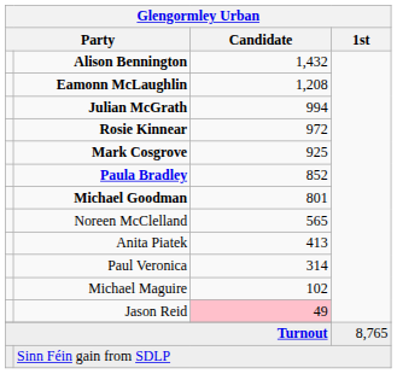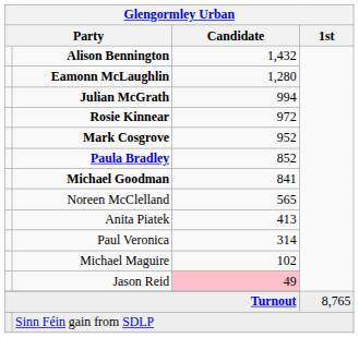 <table class="wikitable">
 <tr>
 <th colspan="4" align="center"><a href='#'>Glengormley Urban</a></th>
 </tr>
 <tr>
 <th colspan="2" align="center" width=200>Party</th>
 <th width=150>Candidate</th>
 <th width=60>1st </th>
 </tr>
 <tr>
 <td></td>
 <td align="right"><strong>Alison Bennington</strong></td>
 <td align="right">1,432</td>
 </tr>
 <tr>
 <td></td>
 <td align="right"><strong>Eamonn McLaughlin</strong></td>
-<td align="right">1,208</td>
+<td align="right">1,280</td>
 </tr>
 <tr>
 <td></td>
 <td align="right"><strong>Julian McGrath</strong></td>
 <td align="right">994</td>
 </tr>
 <tr>
 <td></td>
 <td align="right"><strong>Rosie Kinnear</strong></td>
 <td align="right">972</td>
 </tr>
 <tr>
 <td></td>
 <td align="right"><strong>Mark Cosgrove</strong></td>
-<td align="right">925</td>
+<td align="right">952</td>
 </tr>
 <tr>
 <td></td>
 <td align="right"><strong><a href='#'>Paula Bradley</a></strong></td>
 <td align="right">852</td>
 </tr>
 <tr>
 <td></td>
 <td align="right"><strong>Michael Goodman</strong></td>
-<td align="right">801</td>
+<td align="right">841</td>
 </tr>
 <tr>
 <td></td>
 <td align="right">Noreen McClelland</td>
 <td align="right">565</td>
 </tr>
 <tr>
 <td></td>
 <td align="right">Anita Piatek</td>
 <td align="right">413</td>
 </tr>
 <tr>
 <td></td>
 <td align="right">Paul Veronica</td>
 <td align="right">314</td>
 </tr>
 <tr>
 <td></td>
 <td align="right">Michael Maguire</td>
 <td align="right">102</td>
 </tr>
 <tr>
 <td></td>
 <td align="right">Jason Reid</td>
 <td align="right" style="background: pink;">49</td>
 </tr>
 <tr>
 </tr>
 <tr bgcolor="EEEEEE">
 <td colspan=3 align="right"><strong><a href='#'>Turnout</a></strong></td>
 <td align="right">8,765</td>
 </tr>
 <tr bgcolor="EEEEEE">
 <td bgcolor=></td>
 <td colspan=4 bgcolor="EEEEEE"><a href='#'>Sinn Féin</a> gain from <a href='#'>SDLP</a></td>
 </tr>
 </table>
